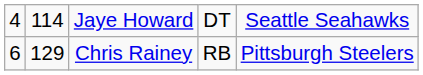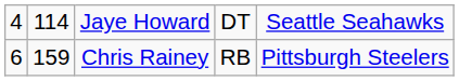 <table class="wikitable" style="text-align:center">
 <tr>
 <td>4</td>
 <td>114</td>
 <td><a href='#'>Jaye Howard</a></td>
 <td>DT</td>
 <td><a href='#'>Seattle Seahawks</a></td>
 </tr>
 <tr>
 <td>6</td>
-<td>129</td>
+<td>159</td>
 <td><a href='#'>Chris Rainey</a></td>
 <td>RB</td>
 <td><a href='#'>Pittsburgh Steelers</a></td>
 </tr>
 </table>
